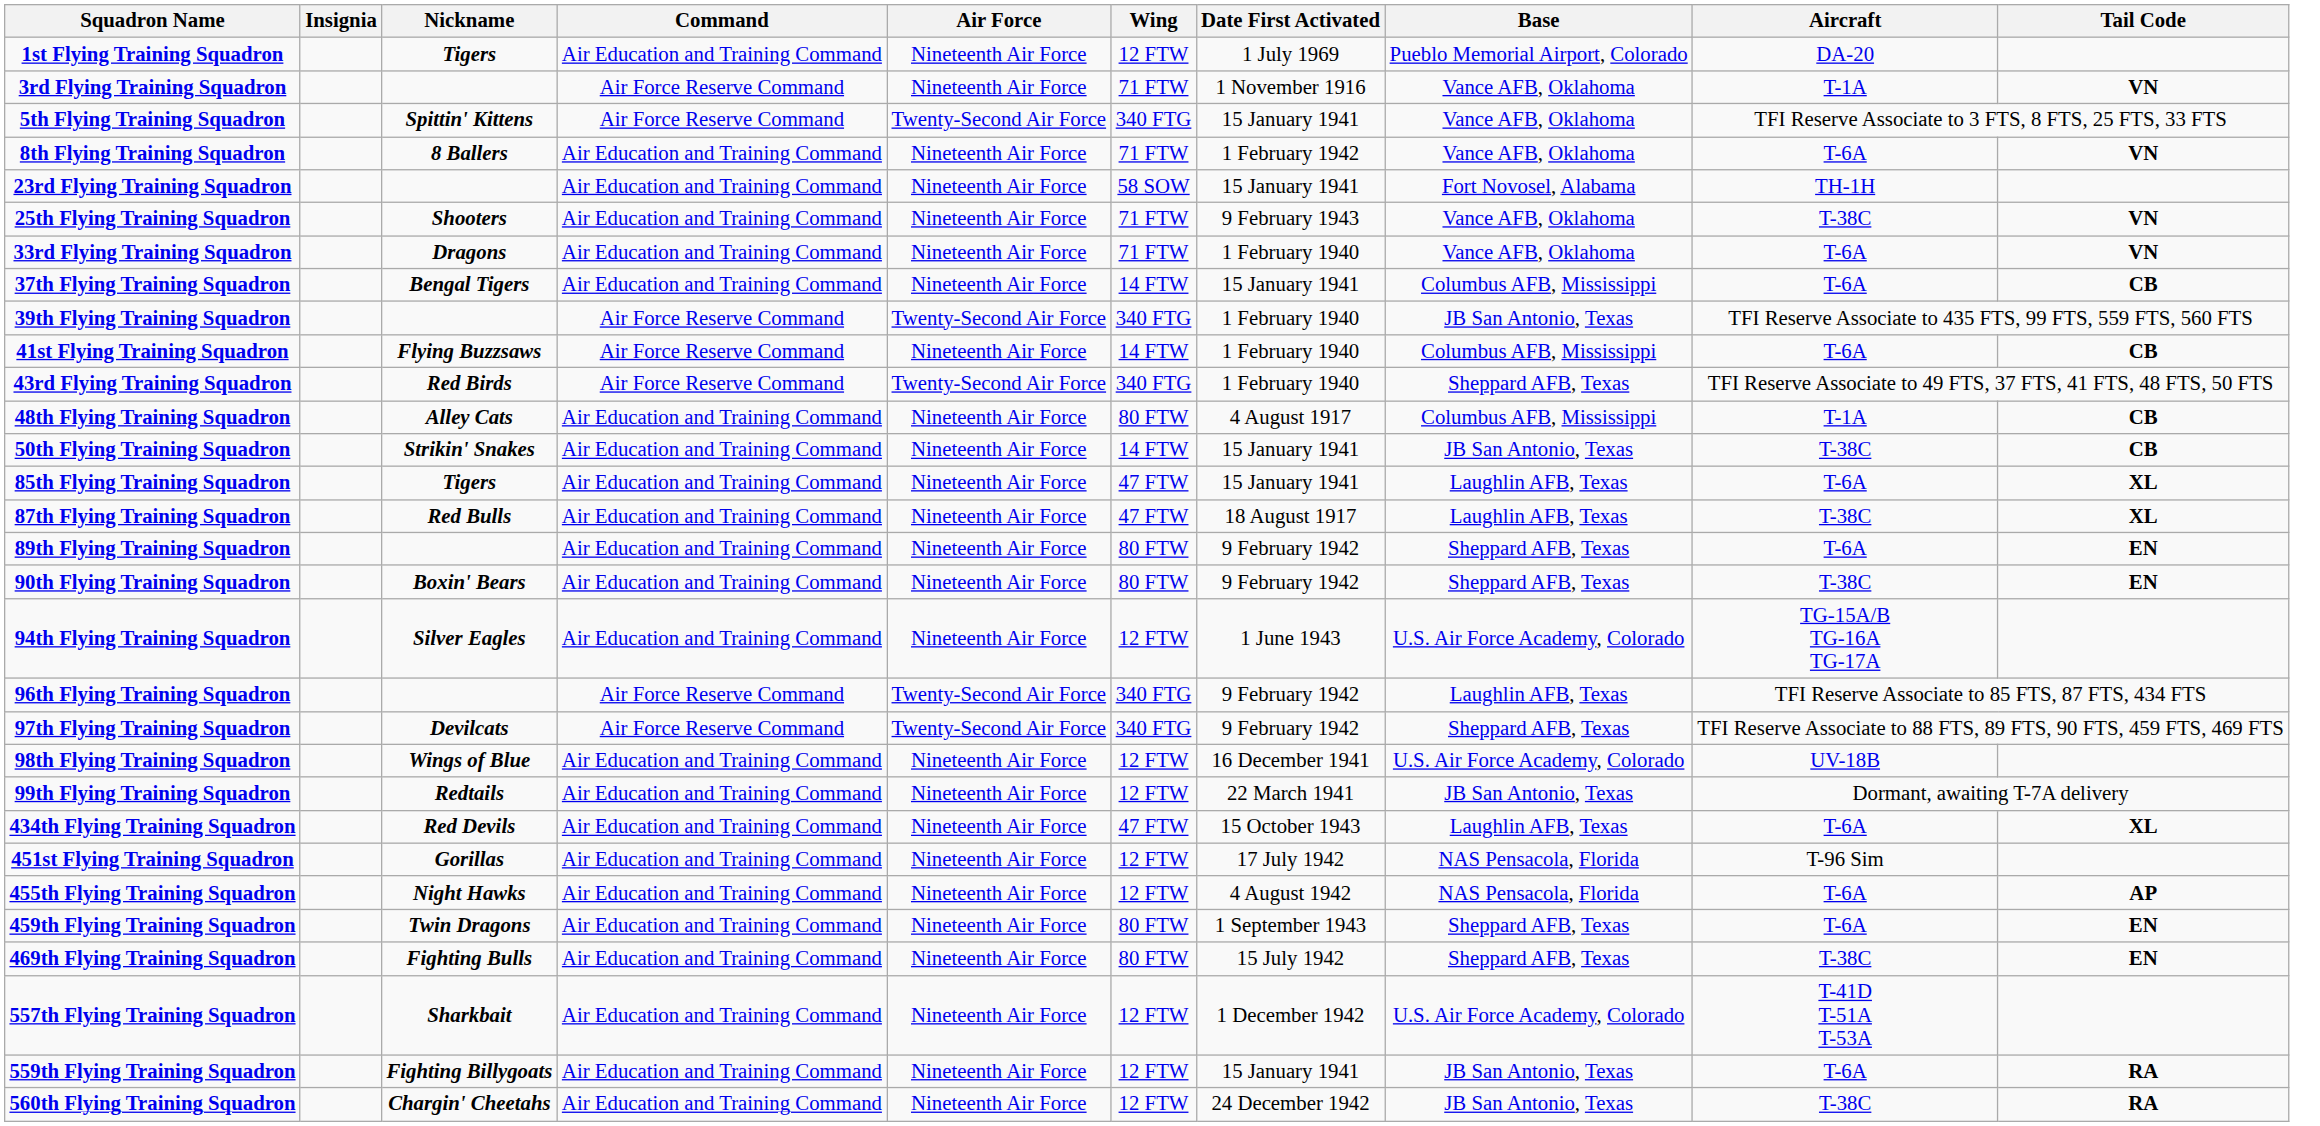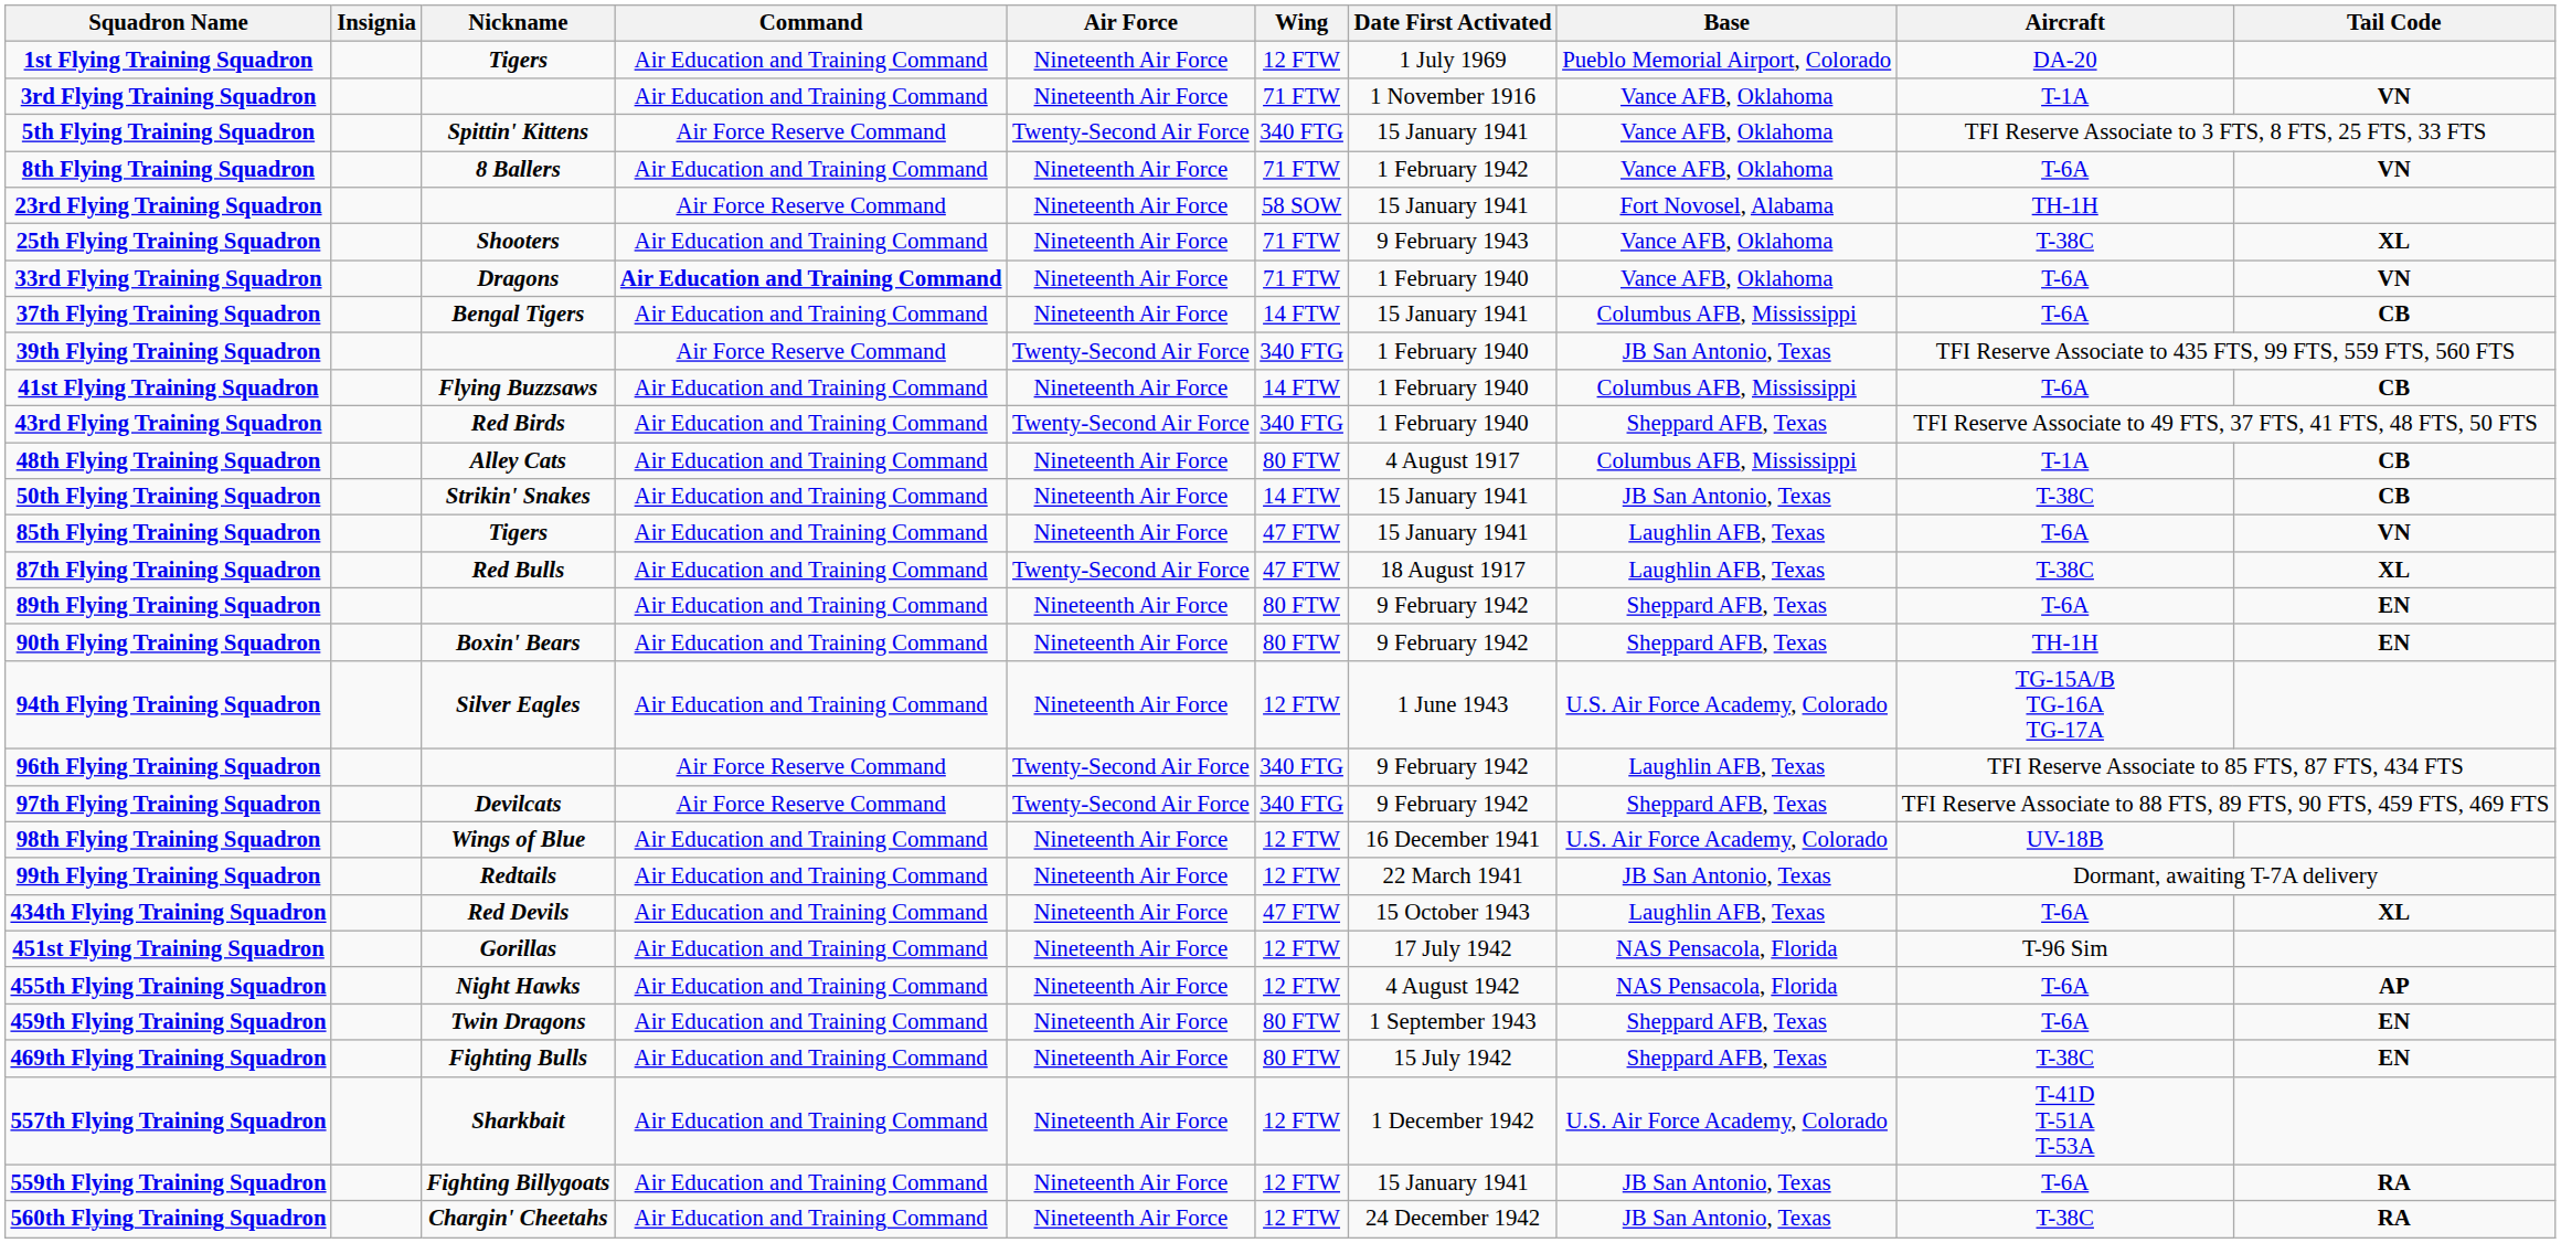 <table class="wikitable sortable" style="text-align:center;">
 <tr>
 <th>Squadron Name</th>
 <th>Insignia</th>
 <th>Nickname</th>
 <th>Command</th>
 <th>Air Force</th>
 <th>Wing</th>
 <th>Date First Activated</th>
 <th>Base</th>
 <th>Aircraft</th>
 <th>Tail Code</th>
 </tr>
 <tr>
 <td><strong><a href='#'>1st Flying Training Squadron</a></strong></td>
 <td></td>
 <td><strong><em>Tigers</em></strong></td>
 <td><a href='#'>Air Education and Training Command</a></td>
 <td><a href='#'>Nineteenth Air Force</a></td>
 <td><a href='#'>12 FTW</a></td>
 <td>1 July 1969</td>
 <td><a href='#'>Pueblo Memorial Airport</a>, <a href='#'>Colorado</a></td>
 <td><a href='#'>DA-20</a></td>
 <td></td>
 </tr>
 <tr>
 <td><strong><a href='#'>3rd Flying Training Squadron</a></strong></td>
 <td></td>
 <td></td>
-<td><a href='#'>Air Force Reserve Command</a></td>
+<td><a href='#'>Air Education and Training Command</a></td>
 <td><a href='#'>Nineteenth Air Force</a></td>
 <td><a href='#'>71 FTW</a></td>
 <td>1 November 1916</td>
 <td><a href='#'>Vance AFB</a>, <a href='#'>Oklahoma</a></td>
 <td><a href='#'>T-1A</a></td>
 <td><strong>VN</strong></td>
 </tr>
 <tr>
 <td><strong><a href='#'>5th Flying Training Squadron</a></strong></td>
 <td></td>
 <td><strong><em>Spittin' Kittens</em></strong></td>
 <td><a href='#'>Air Force Reserve Command</a></td>
 <td><a href='#'>Twenty-Second Air Force</a></td>
 <td><a href='#'>340 FTG</a></td>
 <td>15 January 1941</td>
 <td><a href='#'>Vance AFB</a>, <a href='#'>Oklahoma</a></td>
 <td colspan="2">TFI Reserve Associate to 3 FTS, 8 FTS, 25 FTS, 33 FTS<strong></strong></td>
 </tr>
 <tr>
 <td><strong><a href='#'>8th Flying Training Squadron</a></strong></td>
 <td></td>
 <td><strong><em>8 Ballers</em></strong></td>
 <td><a href='#'>Air Education and Training Command</a></td>
 <td><a href='#'>Nineteenth Air Force</a></td>
 <td><a href='#'>71 FTW</a></td>
 <td>1 February 1942</td>
 <td><a href='#'>Vance AFB</a>, <a href='#'>Oklahoma</a></td>
 <td><a href='#'>T-6A</a></td>
 <td><strong>VN</strong></td>
 </tr>
 <tr>
 <td><strong><a href='#'>23rd Flying Training Squadron</a></strong></td>
 <td></td>
 <td></td>
-<td><a href='#'>Air Education and Training Command</a></td>
+<td><a href='#'>Air Force Reserve Command</a></td>
 <td><a href='#'>Nineteenth Air Force</a></td>
 <td><a href='#'>58 SOW</a></td>
 <td>15 January 1941</td>
 <td><a href='#'>Fort Novosel</a>, <a href='#'>Alabama</a></td>
 <td><a href='#'>TH-1H</a></td>
 <td></td>
 </tr>
 <tr>
 <td><strong><a href='#'>25th Flying Training Squadron</a></strong></td>
 <td></td>
 <td><strong><em>Shooters</em></strong></td>
 <td><a href='#'>Air Education and Training Command</a></td>
 <td><a href='#'>Nineteenth Air Force</a></td>
 <td><a href='#'>71 FTW</a></td>
 <td>9 February 1943</td>
 <td><a href='#'>Vance AFB</a>, <a href='#'>Oklahoma</a></td>
 <td><a href='#'>T-38C</a></td>
-<td><strong>VN</strong></td>
+<td><strong>XL</strong></td>
 </tr>
 <tr>
 <td><strong><a href='#'>33rd Flying Training Squadron</a></strong></td>
 <td></td>
 <td><strong><em>Dragons</em></strong></td>
-<td><a href='#'>Air Education and Training Command</a></td>
+<td><strong><a href='#'>Air Education and Training Command</a></strong></td>
 <td><a href='#'>Nineteenth Air Force</a></td>
 <td><a href='#'>71 FTW</a></td>
 <td>1 February 1940</td>
 <td><a href='#'>Vance AFB</a>, <a href='#'>Oklahoma</a></td>
 <td><a href='#'>T-6A</a></td>
 <td><strong>VN</strong></td>
 </tr>
 <tr>
 <td><strong><a href='#'>37th Flying Training Squadron</a></strong></td>
 <td></td>
 <td><strong><em>Bengal Tigers</em></strong></td>
 <td><a href='#'>Air Education and Training Command</a></td>
 <td><a href='#'>Nineteenth Air Force</a></td>
 <td><a href='#'>14 FTW</a></td>
 <td>15 January 1941</td>
 <td><a href='#'>Columbus AFB</a>, <a href='#'>Mississippi</a></td>
 <td><a href='#'>T-6A</a></td>
 <td><strong>CB</strong></td>
 </tr>
 <tr>
 <td><strong><a href='#'>39th Flying Training Squadron</a></strong></td>
 <td></td>
 <td></td>
 <td><a href='#'>Air Force Reserve Command</a></td>
 <td><a href='#'>Twenty-Second Air Force</a></td>
 <td><a href='#'>340 FTG</a></td>
 <td>1 February 1940</td>
 <td><a href='#'>JB San Antonio</a>, <a href='#'>Texas</a></td>
 <td colspan="2">TFI Reserve Associate to 435 FTS, 99 FTS, 559 FTS, 560 FTS<strong></strong></td>
 </tr>
 <tr>
 <td><strong><a href='#'>41st Flying Training Squadron</a></strong></td>
 <td></td>
 <td><strong><em>Flying Buzzsaws</em></strong></td>
-<td><a href='#'>Air Force Reserve Command</a></td>
+<td><a href='#'>Air Education and Training Command</a></td>
 <td><a href='#'>Nineteenth Air Force</a></td>
 <td><a href='#'>14 FTW</a></td>
 <td>1 February 1940</td>
 <td><a href='#'>Columbus AFB</a>, <a href='#'>Mississippi</a></td>
 <td><a href='#'>T-6A</a></td>
 <td><strong>CB</strong></td>
 </tr>
 <tr>
 <td><strong><a href='#'>43rd Flying Training Squadron</a></strong></td>
 <td></td>
 <td><strong><em>Red Birds</em></strong></td>
-<td><a href='#'>Air Force Reserve Command</a></td>
+<td><a href='#'>Air Education and Training Command</a></td>
 <td><a href='#'>Twenty-Second Air Force</a></td>
 <td><a href='#'>340 FTG</a></td>
 <td>1 February 1940</td>
 <td><a href='#'>Sheppard AFB</a>, <a href='#'>Texas</a></td>
 <td colspan="2">TFI Reserve Associate to 49 FTS, 37 FTS, 41 FTS, 48 FTS, 50 FTS<strong></strong></td>
 </tr>
 <tr>
 <td><strong><a href='#'>48th Flying Training Squadron</a></strong></td>
 <td></td>
 <td><strong><em>Alley Cats</em></strong></td>
 <td><a href='#'>Air Education and Training Command</a></td>
 <td><a href='#'>Nineteenth Air Force</a></td>
 <td><a href='#'>80 FTW</a></td>
 <td>4 August 1917</td>
 <td><a href='#'>Columbus AFB</a>, <a href='#'>Mississippi</a></td>
 <td><a href='#'>T-1A</a></td>
 <td><strong>CB</strong></td>
 </tr>
 <tr>
 <td><strong><a href='#'>50th Flying Training Squadron</a></strong></td>
 <td></td>
 <td><strong><em>Strikin' Snakes</em></strong></td>
 <td><a href='#'>Air Education and Training Command</a></td>
 <td><a href='#'>Nineteenth Air Force</a></td>
 <td><a href='#'>14 FTW</a></td>
 <td>15 January 1941</td>
 <td><a href='#'>JB San Antonio</a>, <a href='#'>Texas</a></td>
 <td><a href='#'>T-38C</a></td>
 <td><strong>CB</strong></td>
 </tr>
 <tr>
 <td><strong><a href='#'>85th Flying Training Squadron</a></strong></td>
 <td></td>
 <td><strong><em>Tigers</em></strong></td>
 <td><a href='#'>Air Education and Training Command</a></td>
 <td><a href='#'>Nineteenth Air Force</a></td>
 <td><a href='#'>47 FTW</a></td>
 <td>15 January 1941</td>
 <td><a href='#'>Laughlin AFB</a>, <a href='#'>Texas</a></td>
 <td><a href='#'>T-6A</a></td>
-<td><strong>XL</strong></td>
+<td><strong>VN</strong></td>
 </tr>
 <tr>
 <td><strong><a href='#'>87th Flying Training Squadron</a></strong></td>
 <td></td>
 <td><strong><em>Red Bulls</em></strong></td>
 <td><a href='#'>Air Education and Training Command</a></td>
-<td><a href='#'>Nineteenth Air Force</a></td>
+<td><a href='#'>Twenty-Second Air Force</a></td>
 <td><a href='#'>47 FTW</a></td>
 <td>18 August 1917</td>
 <td><a href='#'>Laughlin AFB</a>, <a href='#'>Texas</a></td>
 <td><a href='#'>T-38C</a></td>
 <td><strong>XL</strong></td>
 </tr>
 <tr>
 <td><strong><a href='#'>89th Flying Training Squadron</a></strong></td>
 <td></td>
 <td></td>
 <td><a href='#'>Air Education and Training Command</a></td>
 <td><a href='#'>Nineteenth Air Force</a></td>
 <td><a href='#'>80 FTW</a></td>
 <td>9 February 1942</td>
 <td><a href='#'>Sheppard AFB</a>, <a href='#'>Texas</a></td>
 <td><a href='#'>T-6A</a></td>
 <td><strong>EN</strong></td>
 </tr>
 <tr>
 <td><strong><a href='#'>90th Flying Training Squadron</a></strong></td>
 <td></td>
 <td><strong><em>Boxin' Bears</em></strong></td>
 <td><a href='#'>Air Education and Training Command</a></td>
 <td><a href='#'>Nineteenth Air Force</a></td>
 <td><a href='#'>80 FTW</a></td>
 <td>9 February 1942</td>
 <td><a href='#'>Sheppard AFB</a>, <a href='#'>Texas</a></td>
-<td><a href='#'>T-38C</a></td>
+<td><a href='#'>TH-1H</a></td>
 <td><strong>EN</strong></td>
 </tr>
 <tr>
 <td><strong><a href='#'>94th Flying Training Squadron</a></strong></td>
 <td></td>
 <td><strong><em>Silver Eagles</em></strong></td>
 <td><a href='#'>Air Education and Training Command</a></td>
 <td><a href='#'>Nineteenth Air Force</a></td>
 <td><a href='#'>12 FTW</a></td>
 <td>1 June 1943</td>
 <td><a href='#'>U.S. Air Force Academy</a>, <a href='#'>Colorado</a></td>
 <td><a href='#'>TG-15A/B</a><br><a href='#'>TG-16A</a><br><a href='#'>TG-17A</a></td>
 <td></td>
 </tr>
 <tr>
 <td><strong><a href='#'>96th Flying Training Squadron</a></strong></td>
 <td></td>
 <td></td>
 <td><a href='#'>Air Force Reserve Command</a></td>
 <td><a href='#'>Twenty-Second Air Force</a></td>
 <td><a href='#'>340 FTG</a></td>
 <td>9 February 1942</td>
 <td><a href='#'>Laughlin AFB</a>, <a href='#'>Texas</a></td>
 <td colspan="2">TFI Reserve Associate to 85 FTS, 87 FTS, 434 FTS<strong></strong></td>
 </tr>
 <tr>
 <td><strong><a href='#'>97th Flying Training Squadron</a></strong></td>
 <td></td>
 <td><strong><em>Devilcats</em></strong></td>
 <td><a href='#'>Air Force Reserve Command</a></td>
 <td><a href='#'>Twenty-Second Air Force</a></td>
 <td><a href='#'>340 FTG</a></td>
 <td>9 February 1942</td>
 <td><a href='#'>Sheppard AFB</a>, <a href='#'>Texas</a></td>
 <td colspan="2">TFI Reserve Associate to 88 FTS, 89 FTS, 90 FTS, 459 FTS, 469 FTS<strong></strong></td>
 </tr>
 <tr>
 <td><strong><a href='#'>98th Flying Training Squadron</a></strong></td>
 <td></td>
 <td><strong><em>Wings of Blue</em></strong></td>
 <td><a href='#'>Air Education and Training Command</a></td>
 <td><a href='#'>Nineteenth Air Force</a></td>
 <td><a href='#'>12 FTW</a></td>
 <td>16 December 1941</td>
 <td><a href='#'>U.S. Air Force Academy</a>, <a href='#'>Colorado</a></td>
 <td><a href='#'>UV-18B</a></td>
 <td></td>
 </tr>
 <tr>
 <td><strong><a href='#'>99th Flying Training Squadron</a></strong></td>
 <td></td>
 <td><strong><em>Redtails</em></strong></td>
 <td><a href='#'>Air Education and Training Command</a></td>
 <td><a href='#'>Nineteenth Air Force</a></td>
 <td><a href='#'>12 FTW</a></td>
 <td>22 March 1941</td>
 <td><a href='#'>JB San Antonio</a>, <a href='#'>Texas</a></td>
 <td colspan="2">Dormant, awaiting T-7A delivery</td>
 </tr>
 <tr>
 <td><strong><a href='#'>434th Flying Training Squadron</a></strong></td>
 <td></td>
 <td><strong><em>Red Devils</em></strong></td>
 <td><a href='#'>Air Education and Training Command</a></td>
 <td><a href='#'>Nineteenth Air Force</a></td>
 <td><a href='#'>47 FTW</a></td>
 <td>15 October 1943</td>
 <td><a href='#'>Laughlin AFB</a>, <a href='#'>Texas</a></td>
 <td><a href='#'>T-6A</a></td>
 <td><strong>XL</strong></td>
 </tr>
 <tr>
 <td><strong><a href='#'>451st Flying Training Squadron</a></strong></td>
 <td></td>
 <td><strong><em>Gorillas</em></strong></td>
 <td><a href='#'>Air Education and Training Command</a></td>
 <td><a href='#'>Nineteenth Air Force</a></td>
 <td><a href='#'>12 FTW</a></td>
 <td>17 July 1942</td>
 <td><a href='#'>NAS Pensacola</a>, <a href='#'>Florida</a></td>
 <td>T-96 Sim</td>
 <td></td>
 </tr>
 <tr>
 <td><strong><a href='#'>455th Flying Training Squadron</a></strong></td>
 <td></td>
 <td><strong><em>Night Hawks</em></strong></td>
 <td><a href='#'>Air Education and Training Command</a></td>
 <td><a href='#'>Nineteenth Air Force</a></td>
 <td><a href='#'>12 FTW</a></td>
 <td>4 August 1942</td>
 <td><a href='#'>NAS Pensacola</a>, <a href='#'>Florida</a></td>
 <td><a href='#'>T-6A</a></td>
 <td><strong>AP</strong></td>
 </tr>
 <tr>
 <td><strong><a href='#'>459th Flying Training Squadron</a></strong></td>
 <td></td>
 <td><strong><em>Twin Dragons</em></strong></td>
 <td><a href='#'>Air Education and Training Command</a></td>
 <td><a href='#'>Nineteenth Air Force</a></td>
 <td><a href='#'>80 FTW</a></td>
 <td>1 September 1943</td>
 <td><a href='#'>Sheppard AFB</a>, <a href='#'>Texas</a></td>
 <td><a href='#'>T-6A</a></td>
 <td><strong>EN</strong></td>
 </tr>
 <tr>
 <td><strong><a href='#'>469th Flying Training Squadron</a></strong></td>
 <td></td>
 <td><strong><em>Fighting Bulls</em></strong></td>
 <td><a href='#'>Air Education and Training Command</a></td>
 <td><a href='#'>Nineteenth Air Force</a></td>
 <td><a href='#'>80 FTW</a></td>
 <td>15 July 1942</td>
 <td><a href='#'>Sheppard AFB</a>, <a href='#'>Texas</a></td>
 <td><a href='#'>T-38C</a></td>
 <td><strong>EN</strong></td>
 </tr>
 <tr>
 <td><strong><a href='#'>557th Flying Training Squadron</a></strong></td>
 <td></td>
 <td><strong><em>Sharkbait</em></strong></td>
 <td><a href='#'>Air Education and Training Command</a></td>
 <td><a href='#'>Nineteenth Air Force</a></td>
 <td><a href='#'>12 FTW</a></td>
 <td>1 December 1942</td>
 <td><a href='#'>U.S. Air Force Academy</a>, <a href='#'>Colorado</a></td>
 <td><a href='#'>T-41D</a><br><a href='#'>T-51A</a><br><a href='#'>T-53A</a></td>
 <td></td>
 </tr>
 <tr>
 <td><strong><a href='#'>559th Flying Training Squadron</a></strong></td>
 <td></td>
 <td><strong><em>Fighting Billygoats</em></strong></td>
 <td><a href='#'>Air Education and Training Command</a></td>
 <td><a href='#'>Nineteenth Air Force</a></td>
 <td><a href='#'>12 FTW</a></td>
 <td>15 January 1941</td>
 <td><a href='#'>JB San Antonio</a>, <a href='#'>Texas</a></td>
 <td><a href='#'>T-6A</a></td>
 <td><strong>RA</strong></td>
 </tr>
 <tr>
 <td><strong><a href='#'>560th Flying Training Squadron</a></strong></td>
 <td></td>
 <td><strong><em>Chargin' Cheetahs</em></strong></td>
 <td><a href='#'>Air Education and Training Command</a></td>
 <td><a href='#'>Nineteenth Air Force</a></td>
 <td><a href='#'>12 FTW</a></td>
 <td>24 December 1942</td>
 <td><a href='#'>JB San Antonio</a>, <a href='#'>Texas</a></td>
 <td><a href='#'>T-38C</a></td>
 <td><strong>RA</strong></td>
 </tr>
 </table>
